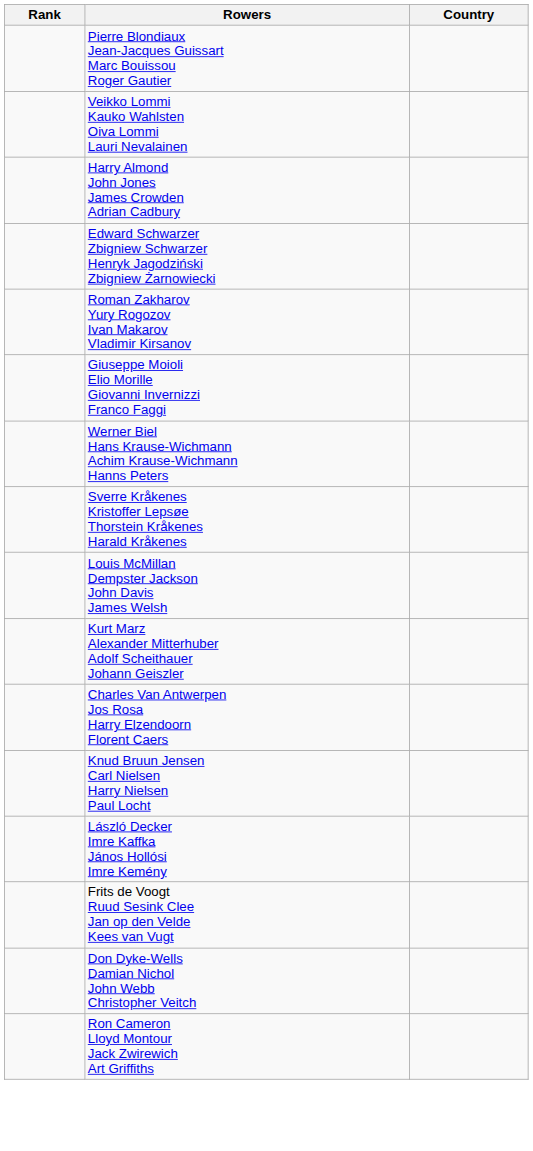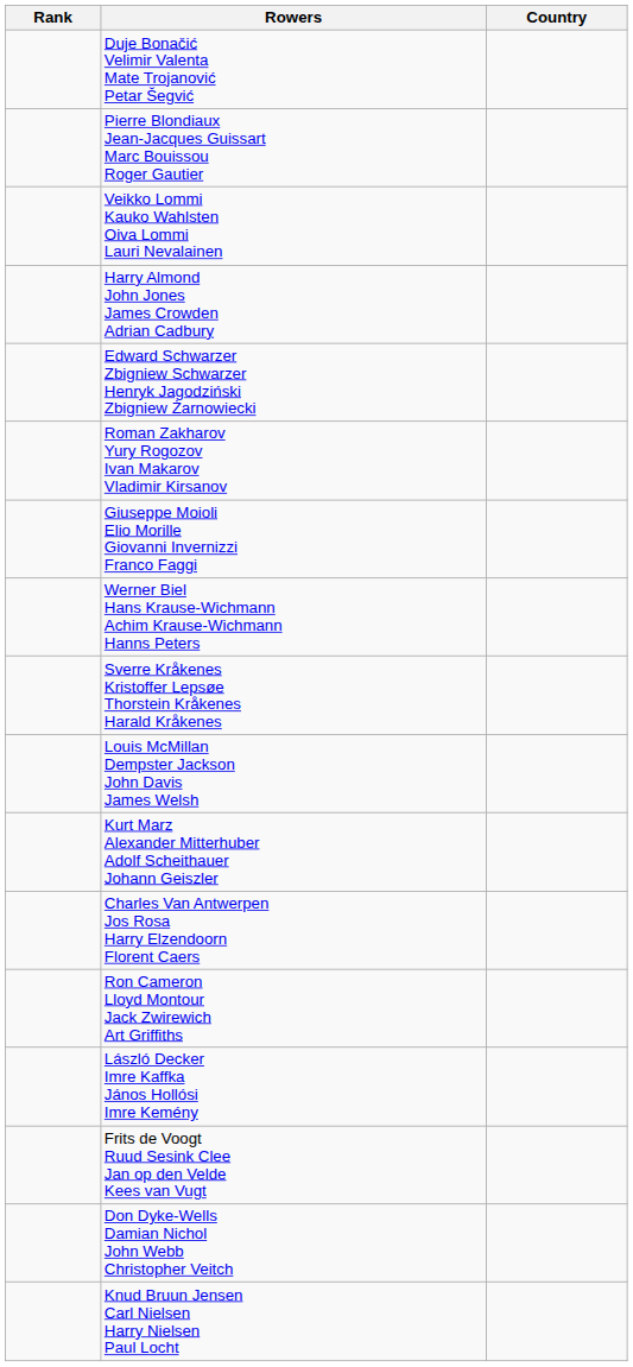 <table class="wikitable" width=50%>
 <tr>
 <th>Rank</th>
 <th>Rowers</th>
 <th>Country</th>
+</tr>
+<tr>
+<td></td>
+<td><a href='#'>Duje Bonačić</a><br><a href='#'>Velimir Valenta</a><br><a href='#'>Mate Trojanović</a><br><a href='#'>Petar Šegvić</a></td>
+<td></td>
 </tr>
 <tr>
 <td></td>
 <td><a href='#'>Pierre Blondiaux</a><br><a href='#'>Jean-Jacques Guissart</a><br><a href='#'>Marc Bouissou</a><br><a href='#'>Roger Gautier</a></td>
 <td></td>
 </tr>
 <tr>
 <td></td>
 <td><a href='#'>Veikko Lommi</a><br><a href='#'>Kauko Wahlsten</a><br><a href='#'>Oiva Lommi</a><br><a href='#'>Lauri Nevalainen</a></td>
 <td></td>
 </tr>
 <tr>
 <td></td>
 <td><a href='#'>Harry Almond</a><br><a href='#'>John Jones</a><br><a href='#'>James Crowden</a><br><a href='#'>Adrian Cadbury</a></td>
 <td></td>
 </tr>
 <tr>
 <td></td>
 <td><a href='#'>Edward Schwarzer</a><br><a href='#'>Zbigniew Schwarzer</a><br><a href='#'>Henryk Jagodziński</a><br><a href='#'>Zbigniew Żarnowiecki</a></td>
 <td></td>
 </tr>
 <tr>
 <td></td>
 <td><a href='#'>Roman Zakharov</a><br><a href='#'>Yury Rogozov</a><br><a href='#'>Ivan Makarov</a><br><a href='#'>Vladimir Kirsanov</a></td>
 <td></td>
 </tr>
 <tr>
 <td></td>
 <td><a href='#'>Giuseppe Moioli</a><br><a href='#'>Elio Morille</a><br><a href='#'>Giovanni Invernizzi</a><br><a href='#'>Franco Faggi</a></td>
 <td></td>
 </tr>
 <tr>
 <td></td>
 <td><a href='#'>Werner Biel</a><br><a href='#'>Hans Krause-Wichmann</a><br><a href='#'>Achim Krause-Wichmann</a><br><a href='#'>Hanns Peters</a></td>
 <td></td>
 </tr>
 <tr>
 <td></td>
 <td><a href='#'>Sverre Kråkenes</a><br><a href='#'>Kristoffer Lepsøe</a><br><a href='#'>Thorstein Kråkenes</a><br><a href='#'>Harald Kråkenes</a></td>
 <td></td>
 </tr>
 <tr>
 <td></td>
 <td><a href='#'>Louis McMillan</a><br><a href='#'>Dempster Jackson</a><br><a href='#'>John Davis</a><br><a href='#'>James Welsh</a></td>
 <td></td>
 </tr>
 <tr>
 <td></td>
 <td><a href='#'>Kurt Marz</a><br><a href='#'>Alexander Mitterhuber</a><br><a href='#'>Adolf Scheithauer</a><br><a href='#'>Johann Geiszler</a></td>
 <td></td>
 </tr>
 <tr>
 <td></td>
 <td><a href='#'>Charles Van Antwerpen</a><br><a href='#'>Jos Rosa</a><br><a href='#'>Harry Elzendoorn</a><br><a href='#'>Florent Caers</a></td>
 <td></td>
 </tr>
 <tr>
 <td></td>
-<td><a href='#'>Knud Bruun Jensen</a><br><a href='#'>Carl Nielsen</a><br><a href='#'>Harry Nielsen</a><br><a href='#'>Paul Locht</a></td>
+<td><a href='#'>Ron Cameron</a><br><a href='#'>Lloyd Montour</a><br><a href='#'>Jack Zwirewich</a><br><a href='#'>Art Griffiths</a></td>
 <td></td>
 </tr>
 <tr>
 <td></td>
 <td><a href='#'>László Decker</a><br><a href='#'>Imre Kaffka</a><br><a href='#'>János Hollósi</a><br><a href='#'>Imre Kemény</a></td>
 <td></td>
 </tr>
 <tr>
 <td></td>
 <td>Frits de Voogt<br><a href='#'>Ruud Sesink Clee</a><br><a href='#'>Jan op den Velde</a><br><a href='#'>Kees van Vugt</a></td>
 <td></td>
 </tr>
 <tr>
 <td></td>
 <td><a href='#'>Don Dyke-Wells</a><br><a href='#'>Damian Nichol</a><br><a href='#'>John Webb</a><br><a href='#'>Christopher Veitch</a></td>
 <td></td>
 </tr>
 <tr>
 <td></td>
-<td><a href='#'>Ron Cameron</a><br><a href='#'>Lloyd Montour</a><br><a href='#'>Jack Zwirewich</a><br><a href='#'>Art Griffiths</a></td>
+<td><a href='#'>Knud Bruun Jensen</a><br><a href='#'>Carl Nielsen</a><br><a href='#'>Harry Nielsen</a><br><a href='#'>Paul Locht</a></td>
 <td></td>
 </tr>
 </table>
